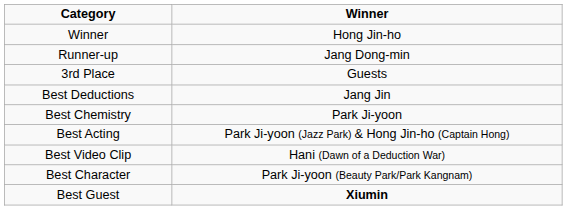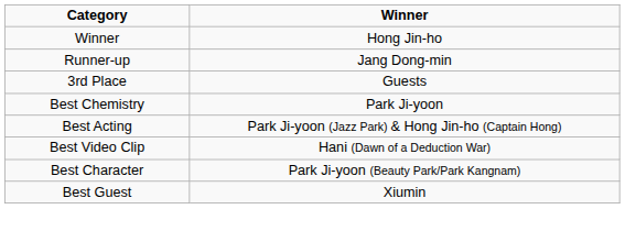 <table class="wikitable" width="80%" style=text-align:center>
 <tr align=center>
 <td width='30%'><strong>Category</strong></td>
 <td width='150%'><strong>Winner</strong></td>
 </tr>
 <tr align=center>
 <td>Winner</td>
 <td> Hong Jin-ho</td>
 </tr>
 <tr align=center>
 <td>Runner-up</td>
 <td> Jang Dong-min</td>
 </tr>
 <tr align=center>
 <td>3rd Place</td>
 <td> Guests</td>
-</tr>
-<tr align=center>
-<td>Best Deductions</td>
-<td>Jang Jin</td>
 </tr>
 <tr align=center>
 <td>Best Chemistry</td>
 <td>Park Ji-yoon</td>
 </tr>
 <tr align=center>
 <td>Best Acting</td>
 <td>Park Ji-yoon <small> (Jazz Park) </small> & Hong Jin-ho <small> (Captain Hong) </small></td>
 </tr>
 <tr align=center>
 <td>Best Video Clip</td>
 <td>Hani <small> (Dawn of a Deduction War) </small></td>
 </tr>
 <tr align=center>
 <td>Best Character</td>
 <td>Park Ji-yoon <small> (Beauty Park/Park Kangnam) </small></td>
 </tr>
 <tr align=center>
 <td>Best Guest</td>
-<td><strong>Xiumin</strong></td>
+<td>Xiumin</td>
 </tr>
 </table>
